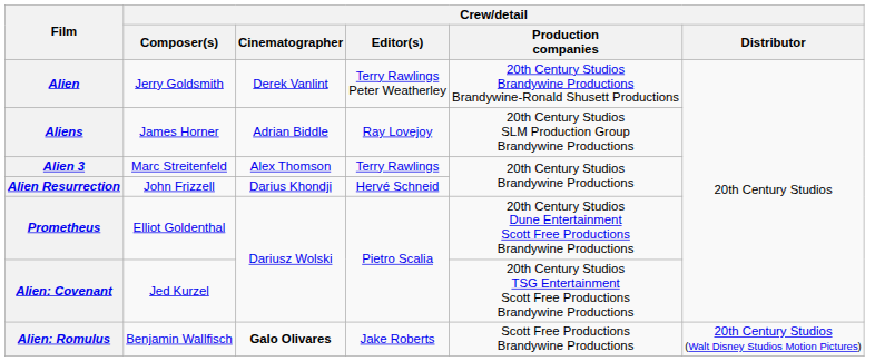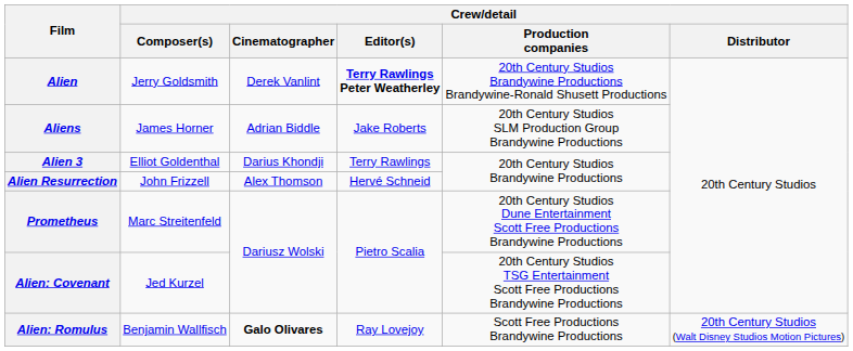 <table class="wikitable plainrowheadres" style="text-align:center;">
 <tr>
 <th scope="col" rowspan="2">Film</th>
 <th scope="col" colspan="8">Crew/detail</th>
 </tr>
 <tr>
 <th scope="col">Composer(s)</th>
 <th scope="col">Cinematographer</th>
 <th scope="col">Editor(s)</th>
 <th scope="col">Production <br>companies</th>
 <th scope="col">Distributor</th>
 </tr>
 <tr>
 <th scope="row"><em><a href='#'>Alien</a></em></th>
 <td><a href='#'>Jerry Goldsmith</a></td>
 <td><a href='#'>Derek Vanlint</a></td>
-<td><a href='#'>Terry Rawlings</a> <br>Peter Weatherley</td>
+<td><strong><a href='#'>Terry Rawlings</a> <br>Peter Weatherley</strong></td>
 <td><a href='#'>20th Century Studios</a> <br><a href='#'>Brandywine Productions</a> <br>Brandywine-Ronald Shusett Productions</td>
 <td rowspan="6">20th Century Studios</td>
 </tr>
 <tr>
 <th scope="row"><em><a href='#'>Aliens</a></em></th>
 <td><a href='#'>James Horner</a></td>
 <td><a href='#'>Adrian Biddle</a></td>
-<td><a href='#'>Ray Lovejoy</a></td>
+<td><a href='#'>Jake Roberts</a></td>
 <td>20th Century Studios <br>SLM Production Group <br>Brandywine Productions</td>
 </tr>
 <tr>
 <th scope="row"><em><a href='#'>Alien 3</a></em></th>
-<td><a href='#'>Marc Streitenfeld</a></td>
-<td><a href='#'>Alex Thomson</a></td>
+<td><a href='#'>Elliot Goldenthal</a></td>
+<td><a href='#'>Darius Khondji</a></td>
 <td><a href='#'>Terry Rawlings</a></td>
 <td rowspan="2">20th Century Studios <br>Brandywine Productions</td>
 </tr>
 <tr>
 <th scope="row"><em><a href='#'>Alien Resurrection</a></em></th>
 <td><a href='#'>John Frizzell</a></td>
-<td><a href='#'>Darius Khondji</a></td>
+<td><a href='#'>Alex Thomson</a></td>
 <td><a href='#'>Hervé Schneid</a></td>
 </tr>
 <tr>
 <th scope="row"><em><a href='#'>Prometheus</a></em></th>
-<td><a href='#'>Elliot Goldenthal</a></td>
+<td><a href='#'>Marc Streitenfeld</a></td>
 <td rowspan="2"><a href='#'>Dariusz Wolski</a></td>
 <td rowspan="2"><a href='#'>Pietro Scalia</a></td>
 <td>20th Century Studios <br><a href='#'>Dune Entertainment</a> <br><a href='#'>Scott Free Productions</a> <br>Brandywine Productions</td>
 </tr>
 <tr>
 <th scope="row"><em><a href='#'>Alien: Covenant</a></em></th>
 <td><a href='#'>Jed Kurzel</a></td>
 <td>20th Century Studios <br><a href='#'>TSG Entertainment</a> <br>Scott Free Productions <br>Brandywine Productions</td>
 </tr>
 <tr>
 <th scope="row"><em><a href='#'>Alien: Romulus</a></em></th>
 <td><a href='#'>Benjamin Wallfisch</a></td>
 <td><strong>Galo Olivares</strong></td>
-<td><a href='#'>Jake Roberts</a></td>
+<td><a href='#'>Ray Lovejoy</a></td>
 <td>Scott Free Productions<br>Brandywine Productions</td>
 <td><a href='#'>20th Century Studios</a><br><small>(<a href='#'>Walt Disney Studios Motion Pictures</a>)</small></td>
 </tr>
 </table>
